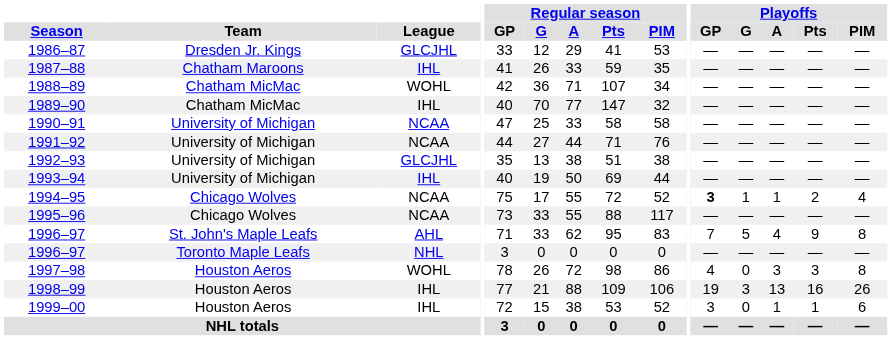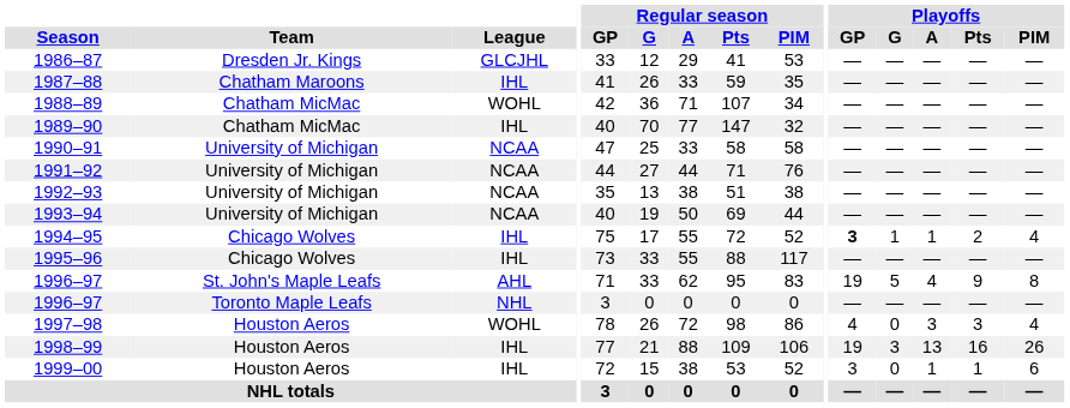 <table border="0" cellpadding="1" cellspacing="0" style="text-align:center; width:60em">
 <tr bgcolor="#e0e0e0">
 <th colspan="3" bgcolor="#ffffff"></th>
 <th rowspan="99" bgcolor="#ffffff"></th>
 <th colspan="5"><a href='#'>Regular season</a></th>
 <th rowspan="99" bgcolor="#ffffff"></th>
 <th colspan="5"><a href='#'>Playoffs</a></th>
 </tr>
 <tr bgcolor="#e0e0e0">
 <th><a href='#'>Season</a></th>
 <th>Team</th>
 <th>League</th>
 <th>GP</th>
 <th><a href='#'>G</a></th>
 <th><a href='#'>A</a></th>
 <th><a href='#'>Pts</a></th>
 <th><a href='#'>PIM</a></th>
 <th>GP</th>
 <th>G</th>
 <th>A</th>
 <th>Pts</th>
 <th>PIM</th>
 </tr>
 <tr>
 <td><a href='#'>1986–87</a></td>
 <td><a href='#'>Dresden Jr. Kings</a></td>
 <td><a href='#'>GLCJHL</a></td>
 <td>33</td>
 <td>12</td>
 <td>29</td>
 <td>41</td>
 <td>53</td>
 <td>—</td>
 <td>—</td>
 <td>—</td>
 <td>—</td>
 <td>—</td>
 </tr>
 <tr bgcolor="#f0f0f0">
 <td><a href='#'>1987–88</a></td>
 <td><a href='#'>Chatham Maroons</a></td>
 <td><a href='#'>IHL</a></td>
 <td>41</td>
 <td>26</td>
 <td>33</td>
 <td>59</td>
 <td>35</td>
 <td>—</td>
 <td>—</td>
 <td>—</td>
 <td>—</td>
 <td>—</td>
 </tr>
 <tr>
 <td><a href='#'>1988–89</a></td>
 <td><a href='#'>Chatham MicMac</a></td>
 <td>WOHL</td>
 <td>42</td>
 <td>36</td>
 <td>71</td>
 <td>107</td>
 <td>34</td>
 <td>—</td>
 <td>—</td>
 <td>—</td>
 <td>—</td>
 <td>—</td>
 </tr>
 <tr bgcolor="#f0f0f0">
 <td><a href='#'>1989–90</a></td>
 <td>Chatham MicMac</td>
 <td>IHL</td>
 <td>40</td>
 <td>70</td>
 <td>77</td>
 <td>147</td>
 <td>32</td>
 <td>—</td>
 <td>—</td>
 <td>—</td>
 <td>—</td>
 <td>—</td>
 </tr>
 <tr>
 <td><a href='#'>1990–91</a></td>
 <td><a href='#'>University of Michigan</a></td>
 <td><a href='#'>NCAA</a></td>
 <td>47</td>
 <td>25</td>
 <td>33</td>
 <td>58</td>
 <td>58</td>
 <td>—</td>
 <td>—</td>
 <td>—</td>
 <td>—</td>
 <td>—</td>
 </tr>
 <tr bgcolor="#f0f0f0">
 <td><a href='#'>1991–92</a></td>
 <td>University of Michigan</td>
 <td>NCAA</td>
 <td>44</td>
 <td>27</td>
 <td>44</td>
 <td>71</td>
 <td>76</td>
 <td>—</td>
 <td>—</td>
 <td>—</td>
 <td>—</td>
 <td>—</td>
 </tr>
 <tr>
 <td><a href='#'>1992–93</a></td>
 <td>University of Michigan</td>
-<td><a href='#'>GLCJHL</a></td>
+<td>NCAA</td>
 <td>35</td>
 <td>13</td>
 <td>38</td>
 <td>51</td>
 <td>38</td>
 <td>—</td>
 <td>—</td>
 <td>—</td>
 <td>—</td>
 <td>—</td>
 </tr>
 <tr bgcolor="#f0f0f0">
 <td><a href='#'>1993–94</a></td>
 <td>University of Michigan</td>
-<td><a href='#'>IHL</a></td>
+<td>NCAA</td>
 <td>40</td>
 <td>19</td>
 <td>50</td>
 <td>69</td>
 <td>44</td>
 <td>—</td>
 <td>—</td>
 <td>—</td>
 <td>—</td>
 <td>—</td>
 </tr>
 <tr>
 <td><a href='#'>1994–95</a></td>
 <td><a href='#'>Chicago Wolves</a></td>
-<td>NCAA</td>
+<td><a href='#'>IHL</a></td>
 <td>75</td>
 <td>17</td>
 <td>55</td>
 <td>72</td>
 <td>52</td>
 <td><strong>3</strong></td>
 <td>1</td>
 <td>1</td>
 <td>2</td>
 <td>4</td>
 </tr>
 <tr bgcolor="#f0f0f0">
 <td><a href='#'>1995–96</a></td>
 <td>Chicago Wolves</td>
-<td>NCAA</td>
+<td>IHL</td>
 <td>73</td>
 <td>33</td>
 <td>55</td>
 <td>88</td>
 <td>117</td>
 <td>—</td>
 <td>—</td>
 <td>—</td>
 <td>—</td>
 <td>—</td>
 </tr>
 <tr>
 <td><a href='#'>1996–97</a></td>
 <td><a href='#'>St. John's Maple Leafs</a></td>
 <td><a href='#'>AHL</a></td>
 <td>71</td>
 <td>33</td>
 <td>62</td>
 <td>95</td>
 <td>83</td>
-<td>7</td>
+<td>19</td>
 <td>5</td>
 <td>4</td>
 <td>9</td>
 <td>8</td>
 </tr>
 <tr bgcolor="#f0f0f0">
 <td><a href='#'>1996–97</a></td>
 <td><a href='#'>Toronto Maple Leafs</a></td>
 <td><a href='#'>NHL</a></td>
 <td>3</td>
 <td>0</td>
 <td>0</td>
 <td>0</td>
 <td>0</td>
 <td>—</td>
 <td>—</td>
 <td>—</td>
 <td>—</td>
 <td>—</td>
 </tr>
 <tr>
 <td><a href='#'>1997–98</a></td>
 <td><a href='#'>Houston Aeros</a></td>
 <td>WOHL</td>
 <td>78</td>
 <td>26</td>
 <td>72</td>
 <td>98</td>
 <td>86</td>
 <td>4</td>
 <td>0</td>
 <td>3</td>
 <td>3</td>
-<td>8</td>
+<td>4</td>
 </tr>
 <tr bgcolor="#f0f0f0">
 <td><a href='#'>1998–99</a></td>
 <td>Houston Aeros</td>
 <td>IHL</td>
 <td>77</td>
 <td>21</td>
 <td>88</td>
 <td>109</td>
 <td>106</td>
 <td>19</td>
 <td>3</td>
 <td>13</td>
 <td>16</td>
 <td>26</td>
 </tr>
 <tr>
 <td><a href='#'>1999–00</a></td>
 <td>Houston Aeros</td>
 <td>IHL</td>
 <td>72</td>
 <td>15</td>
 <td>38</td>
 <td>53</td>
 <td>52</td>
 <td>3</td>
 <td>0</td>
 <td>1</td>
 <td>1</td>
 <td>6</td>
 </tr>
 <tr>
 </tr>
 <tr ALIGN="center" bgcolor="#e0e0e0">
 <th colspan="3">NHL totals</th>
 <th ALIGN="center">3</th>
 <th ALIGN="center">0</th>
 <th ALIGN="center">0</th>
 <th ALIGN="center">0</th>
 <th ALIGN="center">0</th>
 <th ALIGN="center">—</th>
 <th ALIGN="center">—</th>
 <th ALIGN="center">—</th>
 <th ALIGN="center">—</th>
 <th ALIGN="center">—</th>
 </tr>
 </table>
